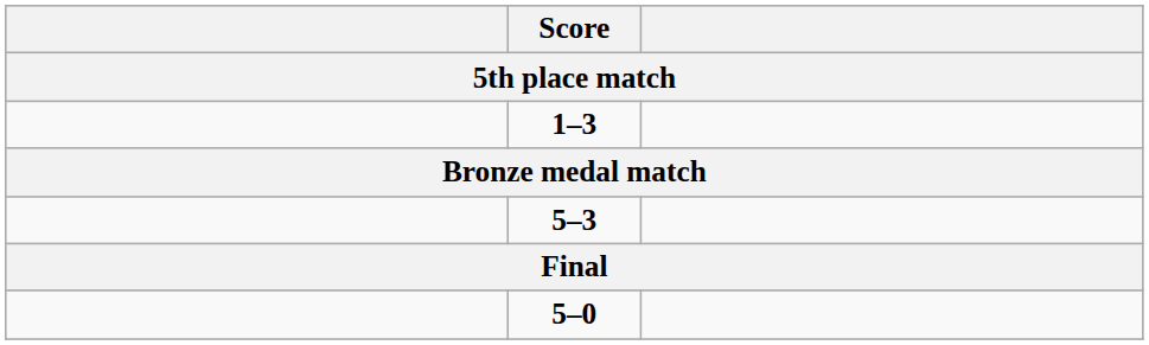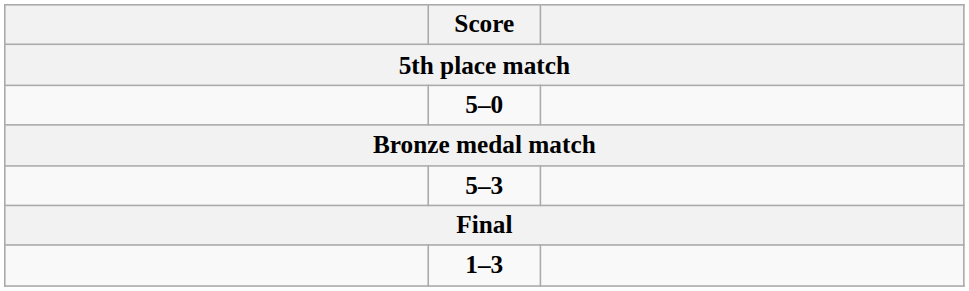 <table class="wikitable" style="text-align: left;">
 <tr>
 <th align="right" width="270"></th>
 <th width="65">Score</th>
 <th align="left" width="270"></th>
 </tr>
 <tr>
 <th colspan="3">5th place match</th>
 </tr>
 <tr>
+<td><strong></strong></td>
+<td align=center><strong>5–0</strong></td>
 <td></td>
-<td align=center><strong>1–3</strong></td>
-<td><strong></strong></td>
 </tr>
 <tr>
 <th colspan="3">Bronze medal match</th>
 </tr>
 <tr>
 <td><strong></strong></td>
 <td align=center><strong>5–3</strong></td>
 <td></td>
 </tr>
 <tr>
 <th colspan="3">Final</th>
 </tr>
 <tr>
+<td></td>
+<td align=center><strong>1–3</strong></td>
 <td><strong></strong></td>
-<td align=center><strong>5–0</strong></td>
-<td></td>
 </tr>
 </table>
